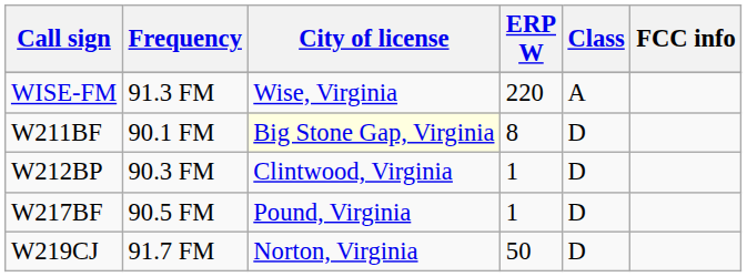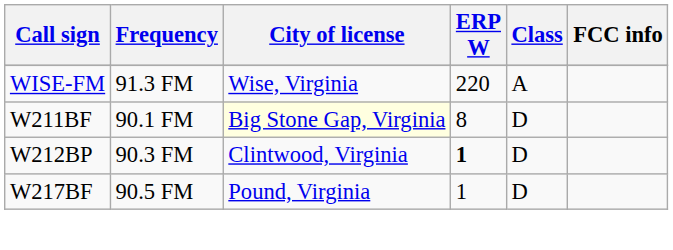 <table class="wikitable sortable">
 <tr>
 <th><a href='#'>Call sign</a></th>
 <th data-sort-type="number"><a href='#'>Frequency</a></th>
 <th><a href='#'>City of license</a></th>
 <th data-sort-type="number"><a href='#'>ERP</a><br><a href='#'>W</a></th>
 <th><a href='#'>Class</a></th>
 <th class="unsortable">FCC info</th>
 </tr>
 <tr>
 </tr>
 <tr>
 <td><a href='#'>WISE-FM</a></td>
 <td>91.3 FM</td>
 <td><a href='#'>Wise, Virginia</a></td>
 <td>220</td>
 <td>A</td>
 <td></td>
 </tr>
 <tr>
 <td>W211BF</td>
 <td>90.1 FM</td>
 <td style="background: lightyellow;"><a href='#'>Big Stone Gap, Virginia</a></td>
 <td>8</td>
 <td>D</td>
 <td></td>
 </tr>
 <tr>
 <td>W212BP</td>
 <td>90.3 FM</td>
 <td><a href='#'>Clintwood, Virginia</a></td>
-<td>1</td>
+<td><strong>1</strong></td>
 <td>D</td>
 <td></td>
 </tr>
 <tr>
 <td>W217BF</td>
 <td>90.5 FM</td>
 <td><a href='#'>Pound, Virginia</a></td>
 <td>1</td>
 <td>D</td>
 <td></td>
 </tr>
-<tr>
-<td>W219CJ</td>
-<td>91.7 FM</td>
-<td><a href='#'>Norton, Virginia</a></td>
-<td>50</td>
-<td>D</td>
-<td></td>
-</tr>
 </table>
